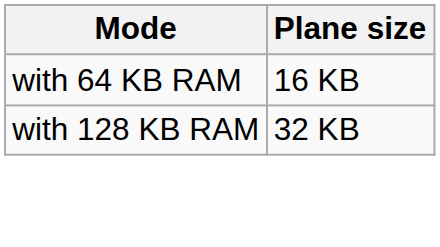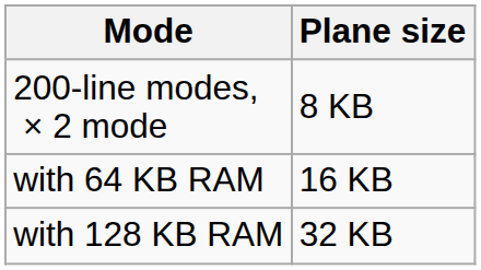 <table class="wikitable">
 <tr>
 <th>Mode</th>
 <th>Plane size</th>
+</tr>
+<tr>
+<td>200-line modes,<br> × 2 mode</td>
+<td>8 KB</td>
 </tr>
 <tr>
 <td> with 64 KB RAM</td>
 <td>16 KB</td>
 </tr>
 <tr>
 <td> with 128 KB RAM</td>
 <td>32 KB</td>
 </tr>
 </table>
